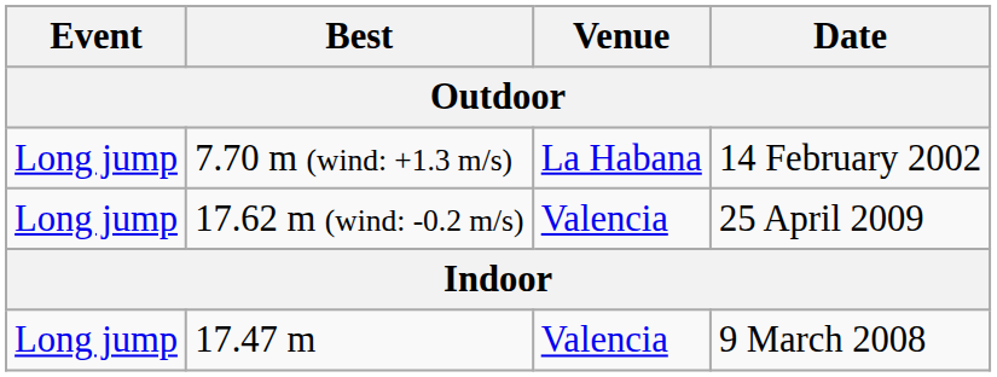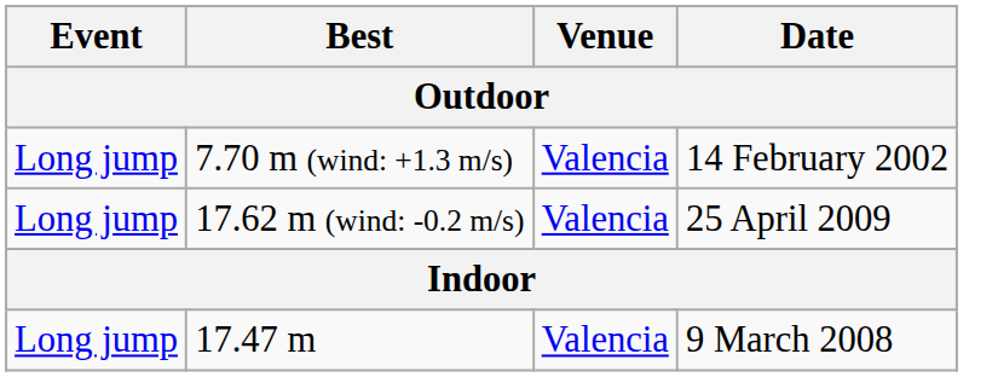 <table class="wikitable" style="border-collapse: collapse; font-size: 95%;">
 <tr>
 <th>Event</th>
 <th>Best</th>
 <th>Venue</th>
 <th>Date</th>
 </tr>
 <tr>
 <th bgcolor="#eeeeee" colspan="4"><strong>Outdoor</strong></th>
 </tr>
 <tr>
 <td><a href='#'>Long jump</a></td>
 <td>7.70 m <small>(wind: +1.3 m/s)</small></td>
-<td> <a href='#'>La Habana</a></td>
+<td> <a href='#'>Valencia</a></td>
 <td>14 February 2002</td>
 </tr>
 <tr>
 <td><a href='#'>Long jump</a></td>
 <td>17.62 m <small>(wind: -0.2 m/s)</small></td>
 <td> <a href='#'>Valencia</a></td>
 <td>25 April 2009</td>
 </tr>
 <tr>
 <th bgcolor="#eeeeee" colspan="4"><strong>Indoor</strong></th>
 </tr>
 <tr>
 <td><a href='#'>Long jump</a></td>
 <td>17.47 m</td>
 <td> <a href='#'>Valencia</a></td>
 <td>9 March 2008</td>
 </tr>
 </table>
